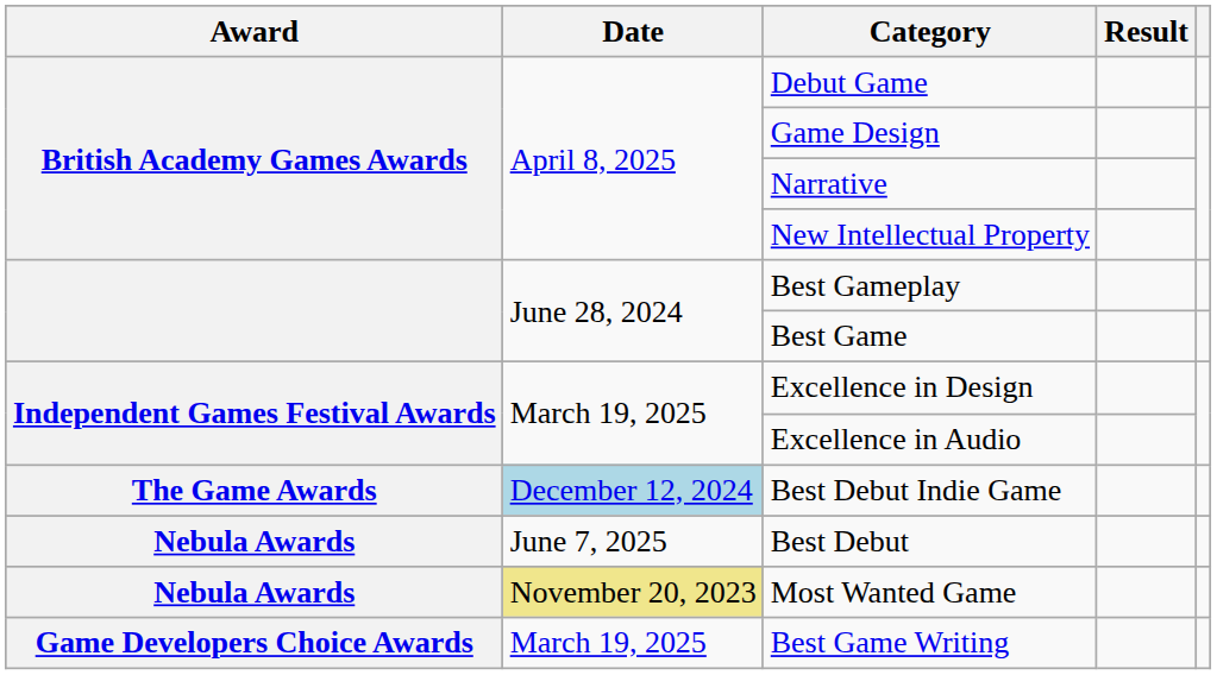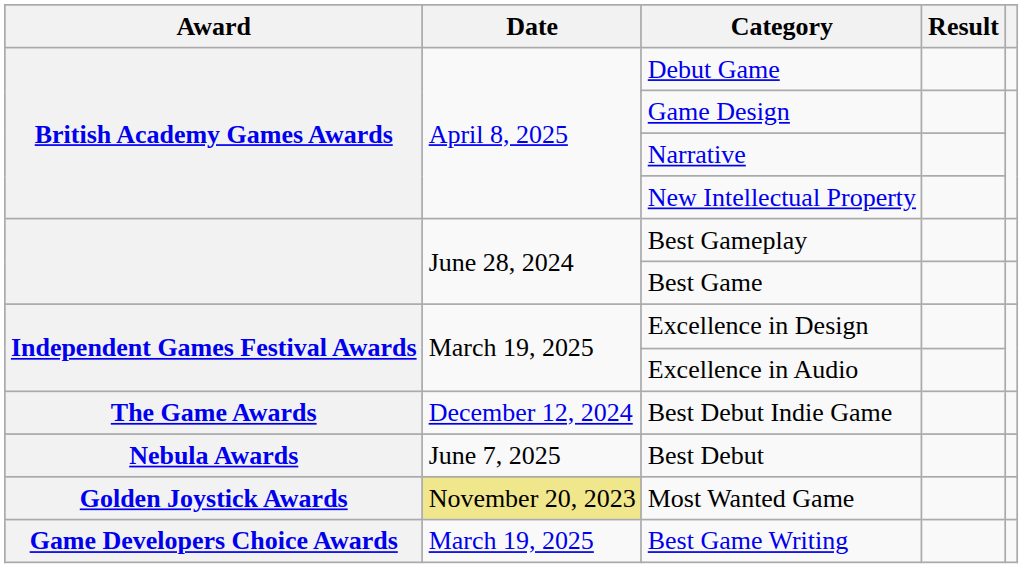 <table class="wikitable plainrowheaders sortable" style="font-size: 95%;">
 <tr>
 <th scope="col">Award</th>
 <th scope="col">Date</th>
 <th scope="col">Category</th>
 <th scope="col">Result</th>
 <th scope="col" class="unsortable"></th>
 </tr>
 <tr>
 <th scope="row" rowspan="4"><a href='#'>British Academy Games Awards</a></th>
 <td rowspan="4"><a href='#'>April 8, 2025</a></td>
 <td><a href='#'>Debut Game</a></td>
 <td></td>
 <td align="center"></td>
 </tr>
 <tr>
 <td><a href='#'>Game Design</a></td>
 <td></td>
 <td align="center" rowspan="3"></td>
 </tr>
 <tr>
 <td><a href='#'>Narrative</a></td>
 <td></td>
 </tr>
 <tr>
 <td><a href='#'>New Intellectual Property</a></td>
 <td></td>
 </tr>
 <tr>
 <th rowspan="2" scope="row"></th>
 <td rowspan="2">June 28, 2024</td>
 <td>Best Gameplay</td>
 <td></td>
 <td align="center"></td>
 </tr>
 <tr>
 <td>Best Game</td>
 <td></td>
 <td align="center"></td>
 </tr>
 <tr>
 <th scope="row" rowspan="2"><a href='#'>Independent Games Festival Awards</a></th>
 <td rowspan="2">March 19, 2025</td>
 <td>Excellence in Design</td>
 <td></td>
 <td align="center" rowspan="2"></td>
 </tr>
 <tr>
 <td>Excellence in Audio</td>
 <td></td>
 </tr>
 <tr>
 <th scope="row"><a href='#'>The Game Awards</a></th>
-<td style="background: lightblue;"><a href='#'>December 12, 2024</a></td>
+<td><a href='#'>December 12, 2024</a></td>
 <td>Best Debut Indie Game</td>
 <td></td>
 <td align="center"></td>
 </tr>
 <tr>
 <th scope="row"><a href='#'>Nebula Awards</a></th>
 <td>June 7, 2025</td>
 <td>Best Debut</td>
 <td></td>
 <td align="center"></td>
 </tr>
 <tr>
-<th scope="row"><a href='#'>Nebula Awards</a></th>
+<th scope="row"><a href='#'>Golden Joystick Awards</a></th>
 <td style="background: khaki;">November 20, 2023</td>
 <td>Most Wanted Game</td>
 <td></td>
 <td align="center"></td>
 </tr>
 <tr>
 <th scope="row"><a href='#'>Game Developers Choice Awards</a></th>
 <td><a href='#'>March 19, 2025</a></td>
 <td><a href='#'>Best Game Writing</a></td>
 <td></td>
 <td align="center"></td>
 </tr>
 </table>
